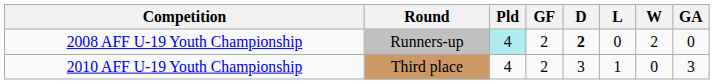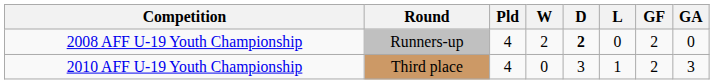 <table class="wikitable" style="text-align:center;">
 <tr>
 <th width="360">Competition</th>
 <th width="120">Round</th>
 <th width="30">Pld</th>
-<th width="30">GF</th>
+<th width="30">W</th>
 <th width="30">D</th>
 <th width="30">L</th>
-<th width="30">W</th>
+<th width="30">GF</th>
 <th width="30">GA</th>
 </tr>
 <tr>
 <td> <a href='#'>2008 AFF U-19 Youth Championship</a></td>
 <td bgcolor="silver">Runners-up</td>
-<td style="background: paleturquoise;">4</td>
+<td>4</td>
 <td>2</td>
 <td><strong>2</strong></td>
 <td>0</td>
 <td>2</td>
 <td>0</td>
 </tr>
 <tr>
 <td> <a href='#'>2010 AFF U-19 Youth Championship</a></td>
 <td bgcolor="#c96">Third place</td>
 <td>4</td>
-<td>2</td>
+<td>0</td>
 <td>3</td>
 <td>1</td>
-<td>0</td>
+<td>2</td>
 <td>3</td>
 </tr>
 </table>
